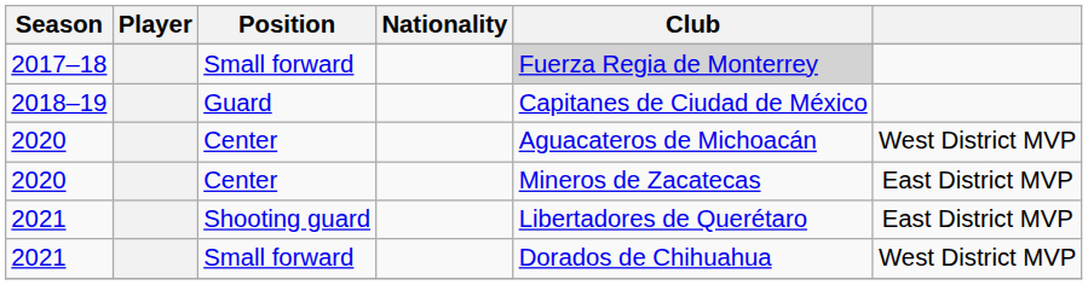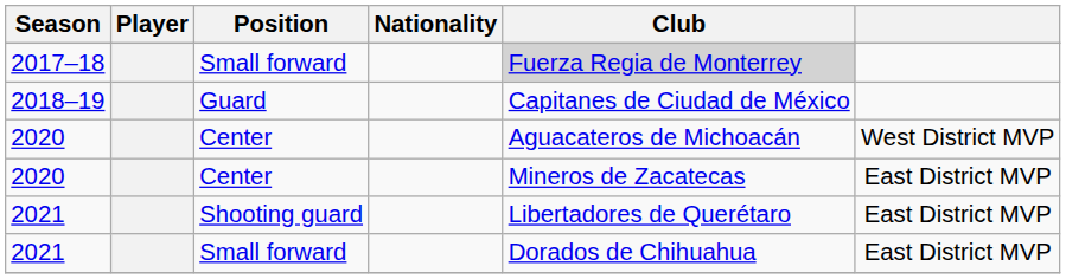 <table class="wikitable plainrowheaders sortable">
 <tr>
 <th scope="col">Season</th>
 <th scope="col">Player</th>
 <th scope="col">Position</th>
 <th scope="col">Nationality</th>
 <th scope="col">Club</th>
 <th scope="col"></th>
 </tr>
 <tr>
 </tr>
 <tr>
 <td><a href='#'>2017–18</a></td>
 <th scope="row"></th>
 <td><a href='#'>Small forward</a></td>
 <td></td>
 <td style="background: lightgrey;"><a href='#'>Fuerza Regia de Monterrey</a></td>
 <td align=center></td>
 </tr>
 <tr>
 <td><a href='#'>2018–19</a></td>
 <th scope="row"></th>
 <td><a href='#'>Guard</a></td>
 <td></td>
 <td><a href='#'>Capitanes de Ciudad de México</a></td>
 <td align=center></td>
 </tr>
 <tr>
 <td><a href='#'>2020</a></td>
 <th scope="row"></th>
 <td><a href='#'>Center</a></td>
 <td></td>
 <td><a href='#'>Aguacateros de Michoacán</a></td>
 <td align=center>West District MVP</td>
 </tr>
 <tr>
 <td><a href='#'>2020</a></td>
 <th scope="row"></th>
 <td><a href='#'>Center</a></td>
 <td></td>
 <td><a href='#'>Mineros de Zacatecas</a></td>
 <td align=center>East District MVP</td>
 </tr>
 <tr>
 <td><a href='#'>2021</a></td>
 <th scope="row"></th>
 <td><a href='#'>Shooting guard</a></td>
 <td></td>
 <td><a href='#'>Libertadores de Querétaro</a></td>
 <td align=center>East District MVP</td>
 </tr>
 <tr>
 <td><a href='#'>2021</a></td>
 <th scope="row"></th>
 <td><a href='#'>Small forward</a></td>
 <td></td>
 <td><a href='#'>Dorados de Chihuahua</a></td>
-<td align=center>West District MVP</td>
+<td align=center>East District MVP</td>
 </tr>
 <tr>
 </tr>
 </table>
